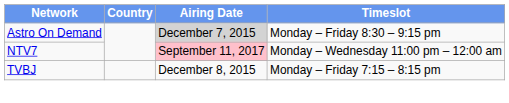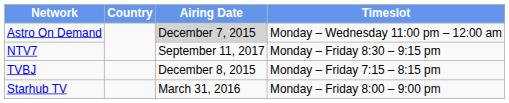 <table class="wikitable">
 <tr>
 <th style="background:cornflowerblue; color:white; text-align:center;">Network</th>
 <th style="background:cornflowerblue; color:white; text-align:center;">Country</th>
 <th style="background:cornflowerblue; color:white; text-align:center;">Airing Date</th>
 <th style="background:cornflowerblue; color:white; text-align:center;">Timeslot</th>
 </tr>
 <tr>
 <td><a href='#'>Astro On Demand</a></td>
 <td rowspan=2></td>
 <td style="background: lightgrey;">December 7, 2015</td>
-<td>Monday – Friday 8:30 – 9:15 pm</td>
+<td>Monday – Wednesday 11:00 pm – 12:00 am</td>
 </tr>
 <tr>
 <td><a href='#'>NTV7</a></td>
-<td style="background: pink;">September 11, 2017</td>
-<td>Monday – Wednesday 11:00 pm – 12:00 am</td>
+<td>September 11, 2017</td>
+<td>Monday – Friday 8:30 – 9:15 pm</td>
 </tr>
 <tr>
 <td><a href='#'>TVBJ</a></td>
 <td></td>
 <td>December 8, 2015</td>
 <td>Monday – Friday 7:15 – 8:15 pm</td>
 </tr>
+<tr>
+<td><a href='#'>Starhub TV</a></td>
+<td></td>
+<td>March 31, 2016</td>
+<td>Monday – Friday 8:00 – 9:00 pm</td>
+</tr>
 </table>
